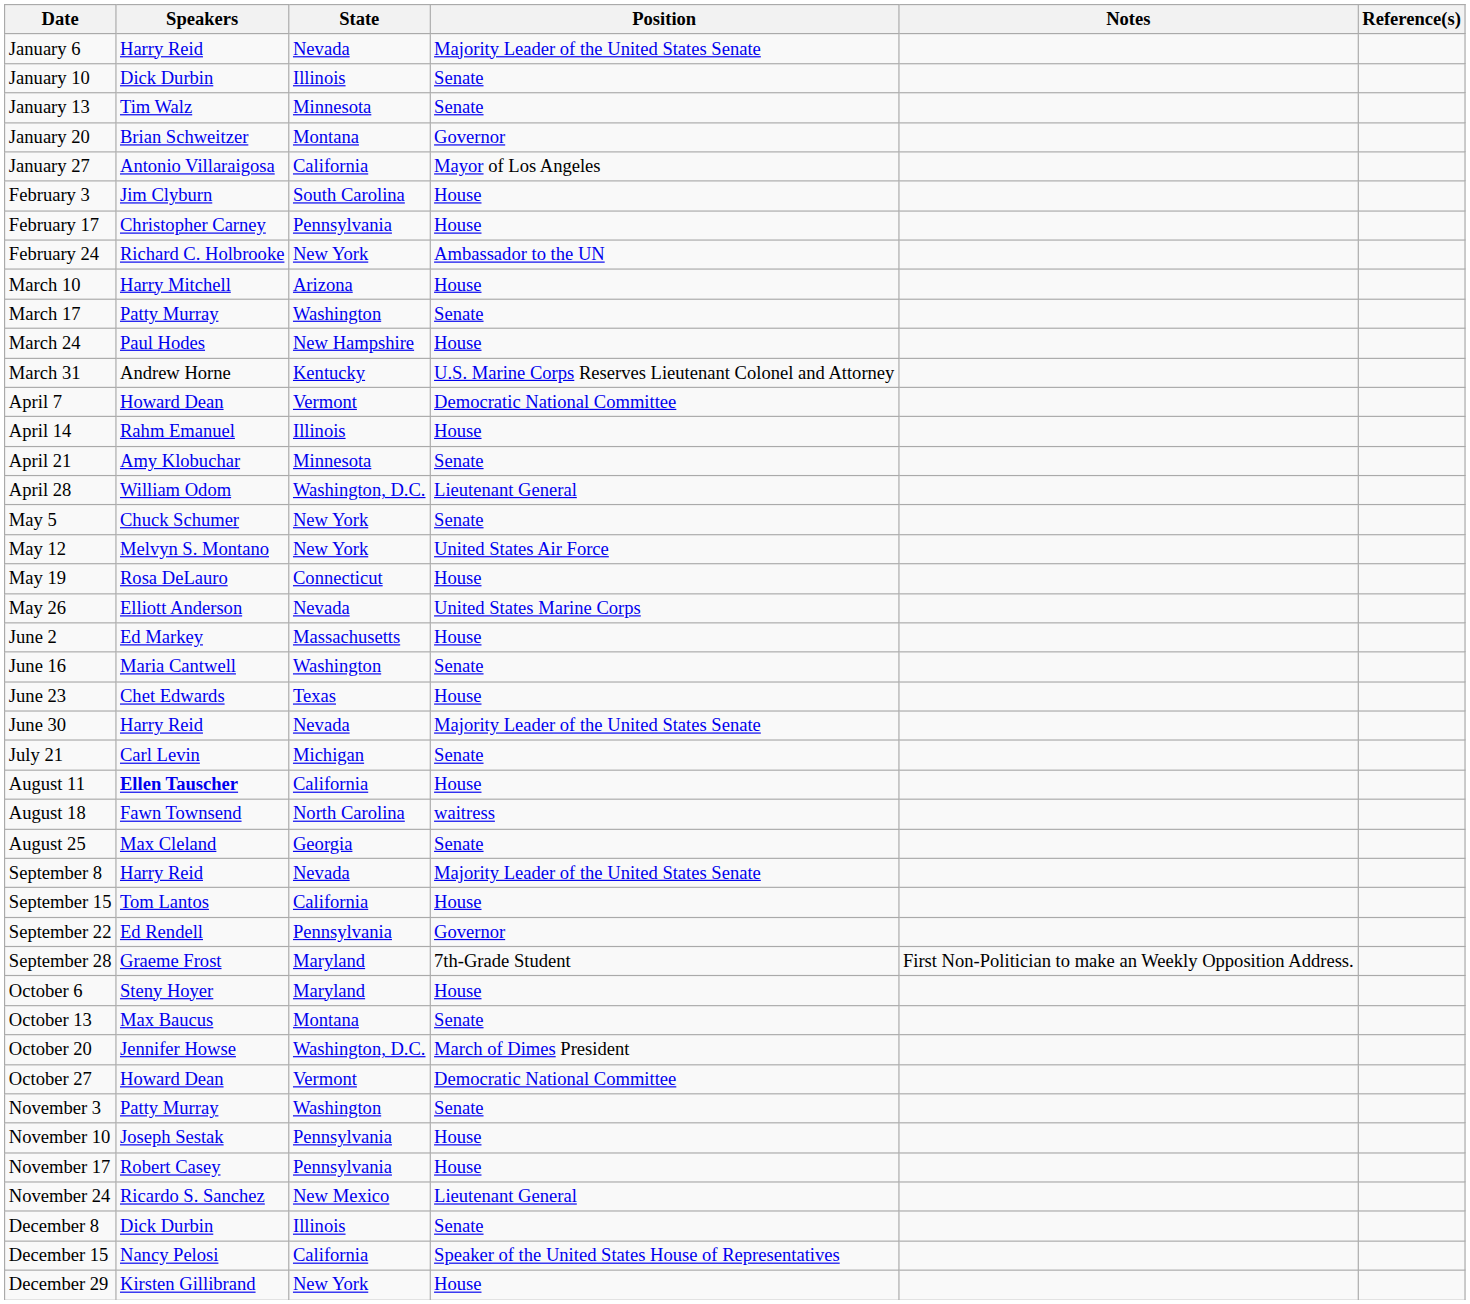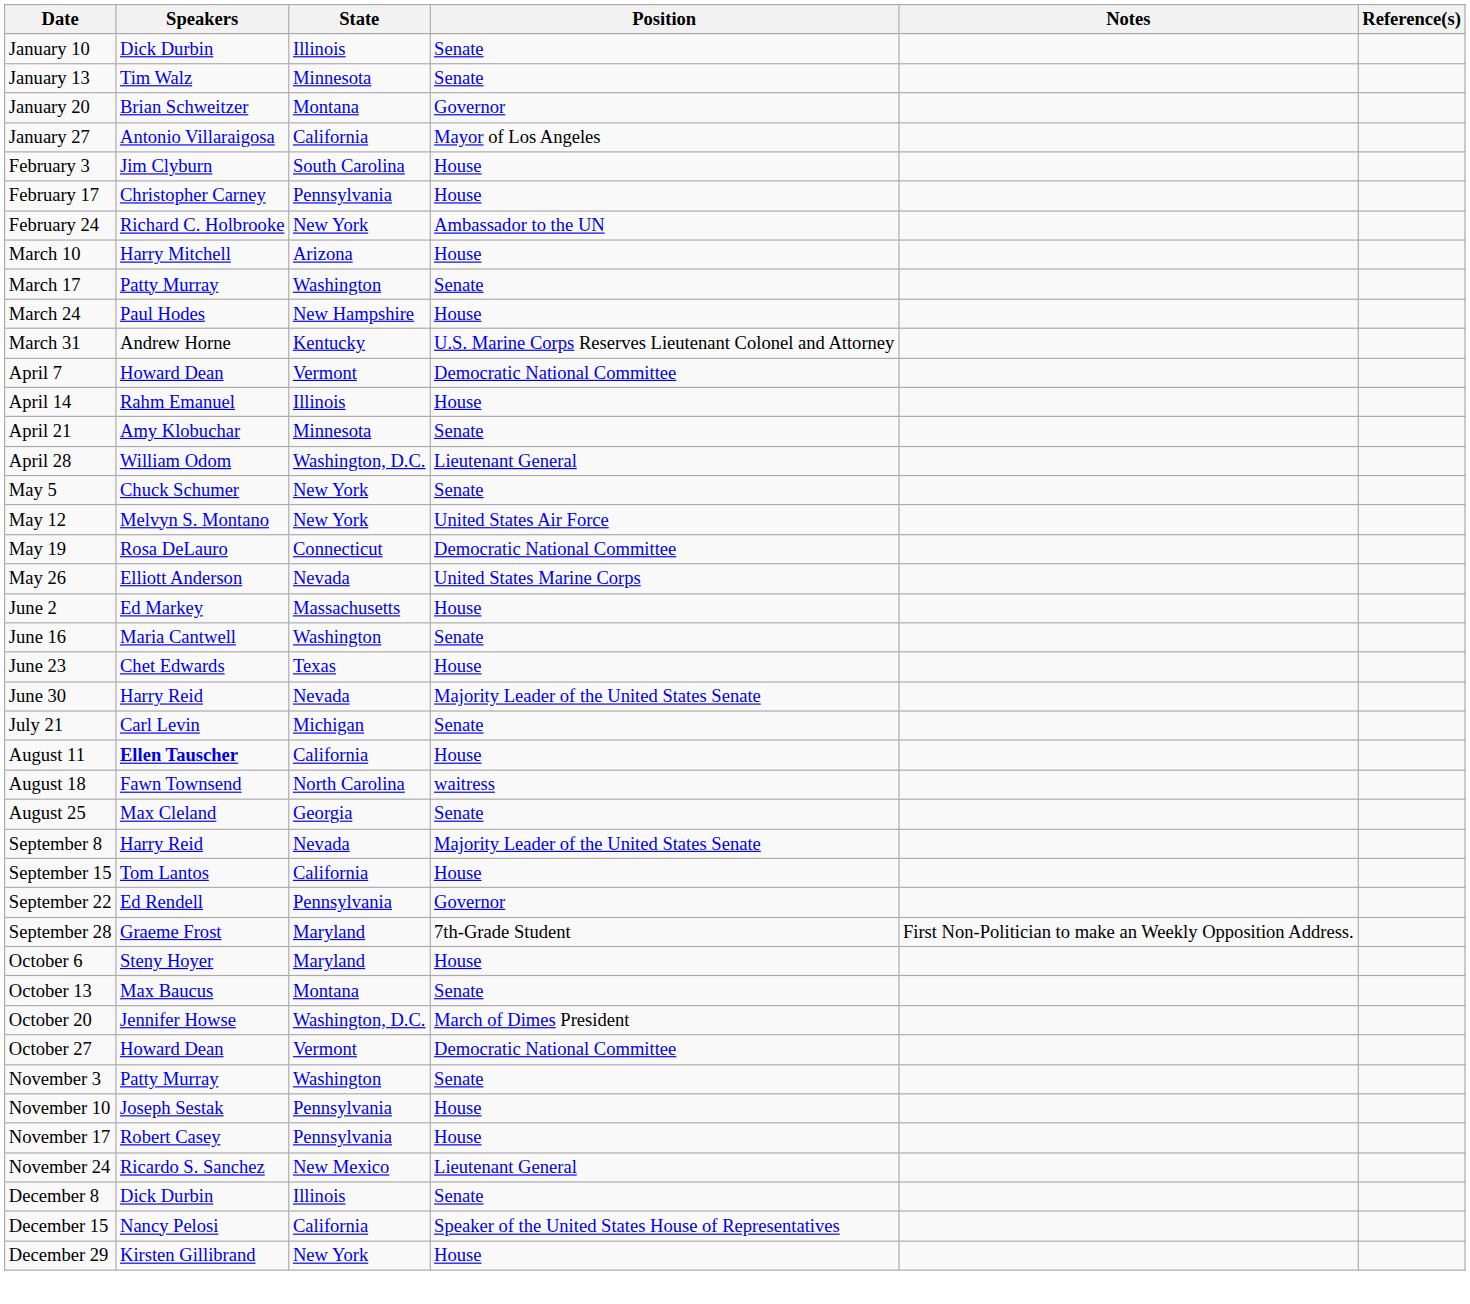 <table class="wikitable sortable mw-collapsible mw-collapsed">
 <tr>
 <th style="text-align: center;">Date</th>
 <th style="text-align: center;">Speakers</th>
 <th style="text-align: center;">State</th>
 <th style="text-align: center;">Position</th>
 <th style="text-align: center;">Notes</th>
 <th style="text-align: center;">Reference(s)</th>
-</tr>
-<tr>
-<td>January 6</td>
-<td><a href='#'>Harry Reid</a></td>
-<td><a href='#'>Nevada</a></td>
-<td><a href='#'>Majority Leader of the United States Senate</a></td>
-<td></td>
-<td></td>
 </tr>
 <tr>
 <td>January 10</td>
 <td><a href='#'>Dick Durbin</a></td>
 <td><a href='#'>Illinois</a></td>
 <td><a href='#'>Senate</a></td>
 <td></td>
 <td></td>
 </tr>
 <tr>
 <td>January 13</td>
 <td><a href='#'>Tim Walz</a></td>
 <td><a href='#'>Minnesota</a></td>
 <td><a href='#'>Senate</a></td>
 <td></td>
 <td></td>
 </tr>
 <tr>
 <td>January 20</td>
 <td><a href='#'>Brian Schweitzer</a></td>
 <td><a href='#'>Montana</a></td>
 <td><a href='#'>Governor</a></td>
 <td></td>
 <td></td>
 </tr>
 <tr>
 <td>January 27</td>
 <td><a href='#'>Antonio Villaraigosa</a></td>
 <td><a href='#'>California</a></td>
 <td><a href='#'>Mayor</a> of Los Angeles</td>
 <td></td>
 <td></td>
 </tr>
 <tr>
 <td>February 3</td>
 <td><a href='#'>Jim Clyburn</a></td>
 <td><a href='#'>South Carolina</a></td>
 <td><a href='#'>House</a></td>
 <td></td>
 <td></td>
 </tr>
 <tr>
 <td>February 17</td>
 <td><a href='#'>Christopher Carney</a></td>
 <td><a href='#'>Pennsylvania</a></td>
 <td><a href='#'>House</a></td>
 <td></td>
 <td></td>
 </tr>
 <tr>
 <td>February 24</td>
 <td><a href='#'>Richard C. Holbrooke</a></td>
 <td><a href='#'>New York</a></td>
 <td><a href='#'>Ambassador to the UN</a></td>
 <td></td>
 <td></td>
 </tr>
 <tr>
 <td>March 10</td>
 <td><a href='#'>Harry Mitchell</a></td>
 <td><a href='#'>Arizona</a></td>
 <td><a href='#'>House</a></td>
 <td></td>
 <td></td>
 </tr>
 <tr>
 <td>March 17</td>
 <td><a href='#'>Patty Murray</a></td>
 <td><a href='#'>Washington</a></td>
 <td><a href='#'>Senate</a></td>
 <td></td>
 <td></td>
 </tr>
 <tr>
 <td>March 24</td>
 <td><a href='#'>Paul Hodes</a></td>
 <td><a href='#'>New Hampshire</a></td>
 <td><a href='#'>House</a></td>
 <td></td>
 <td></td>
 </tr>
 <tr>
 <td>March 31</td>
 <td>Andrew Horne</td>
 <td><a href='#'>Kentucky</a></td>
 <td><a href='#'>U.S. Marine Corps</a> Reserves Lieutenant Colonel and Attorney</td>
 <td></td>
 <td></td>
 </tr>
 <tr>
 <td>April 7</td>
 <td><a href='#'>Howard Dean</a></td>
 <td><a href='#'>Vermont</a></td>
 <td><a href='#'>Democratic National Committee</a></td>
 <td></td>
 <td></td>
 </tr>
 <tr>
 <td>April 14</td>
 <td><a href='#'>Rahm Emanuel</a></td>
 <td><a href='#'>Illinois</a></td>
 <td><a href='#'>House</a></td>
 <td></td>
 <td></td>
 </tr>
 <tr>
 <td>April 21</td>
 <td><a href='#'>Amy Klobuchar</a></td>
 <td><a href='#'>Minnesota</a></td>
 <td><a href='#'>Senate</a></td>
 <td></td>
 <td></td>
 </tr>
 <tr>
 <td>April 28</td>
 <td><a href='#'>William Odom</a></td>
 <td><a href='#'>Washington, D.C.</a></td>
 <td><a href='#'>Lieutenant General</a></td>
 <td></td>
 <td></td>
 </tr>
 <tr>
 <td>May 5</td>
 <td><a href='#'>Chuck Schumer</a></td>
 <td><a href='#'>New York</a></td>
 <td><a href='#'>Senate</a></td>
 <td></td>
 <td></td>
 </tr>
 <tr>
 <td>May 12</td>
 <td><a href='#'>Melvyn S. Montano</a></td>
 <td><a href='#'>New York</a></td>
 <td><a href='#'>United States Air Force</a></td>
 <td></td>
 <td></td>
 </tr>
 <tr>
 <td>May 19</td>
 <td><a href='#'>Rosa DeLauro</a></td>
 <td><a href='#'>Connecticut</a></td>
-<td><a href='#'>House</a></td>
+<td><a href='#'>Democratic National Committee</a></td>
 <td></td>
 <td></td>
 </tr>
 <tr>
 <td>May 26</td>
 <td><a href='#'>Elliott Anderson</a></td>
 <td><a href='#'>Nevada</a></td>
 <td><a href='#'>United States Marine Corps</a></td>
 <td></td>
 <td></td>
 </tr>
 <tr>
 <td>June 2</td>
 <td><a href='#'>Ed Markey</a></td>
 <td><a href='#'>Massachusetts</a></td>
 <td><a href='#'>House</a></td>
 <td></td>
 <td></td>
 </tr>
 <tr>
 <td>June 16</td>
 <td><a href='#'>Maria Cantwell</a></td>
 <td><a href='#'>Washington</a></td>
 <td><a href='#'>Senate</a></td>
 <td></td>
 <td></td>
 </tr>
 <tr>
 <td>June 23</td>
 <td><a href='#'>Chet Edwards</a></td>
 <td><a href='#'>Texas</a></td>
 <td><a href='#'>House</a></td>
 <td></td>
 <td></td>
 </tr>
 <tr>
 <td>June 30</td>
 <td><a href='#'>Harry Reid</a></td>
 <td><a href='#'>Nevada</a></td>
 <td><a href='#'>Majority Leader of the United States Senate</a></td>
 <td></td>
 <td></td>
 </tr>
 <tr>
 <td>July 21</td>
 <td><a href='#'>Carl Levin</a></td>
 <td><a href='#'>Michigan</a></td>
 <td><a href='#'>Senate</a></td>
 <td></td>
 <td></td>
 </tr>
 <tr>
 <td>August 11</td>
 <td><strong><a href='#'>Ellen Tauscher</a></strong></td>
 <td><a href='#'>California</a></td>
 <td><a href='#'>House</a></td>
 <td></td>
 <td></td>
 </tr>
 <tr>
 <td>August 18</td>
 <td><a href='#'>Fawn Townsend</a></td>
 <td><a href='#'>North Carolina</a></td>
 <td><a href='#'>waitress</a></td>
 <td></td>
 <td></td>
 </tr>
 <tr>
 <td>August 25</td>
 <td><a href='#'>Max Cleland</a></td>
 <td><a href='#'>Georgia</a></td>
 <td><a href='#'>Senate</a></td>
 <td></td>
 <td></td>
 </tr>
 <tr>
 <td>September 8</td>
 <td><a href='#'>Harry Reid</a></td>
 <td><a href='#'>Nevada</a></td>
 <td><a href='#'>Majority Leader of the United States Senate</a></td>
 <td></td>
 <td></td>
 </tr>
 <tr>
 <td>September 15</td>
 <td><a href='#'>Tom Lantos</a></td>
 <td><a href='#'>California</a></td>
 <td><a href='#'>House</a></td>
 <td></td>
 <td></td>
 </tr>
 <tr>
 <td>September 22</td>
 <td><a href='#'>Ed Rendell</a></td>
 <td><a href='#'>Pennsylvania</a></td>
 <td><a href='#'>Governor</a></td>
 <td></td>
 <td></td>
 </tr>
 <tr>
 <td>September 28</td>
 <td><a href='#'>Graeme Frost</a></td>
 <td><a href='#'>Maryland</a></td>
 <td>7th-Grade Student</td>
 <td>First Non-Politician to make an Weekly Opposition Address.</td>
 <td></td>
 </tr>
 <tr>
 <td>October 6</td>
 <td><a href='#'>Steny Hoyer</a></td>
 <td><a href='#'>Maryland</a></td>
 <td><a href='#'>House</a></td>
 <td></td>
 <td></td>
 </tr>
 <tr>
 <td>October 13</td>
 <td><a href='#'>Max Baucus</a></td>
 <td><a href='#'>Montana</a></td>
 <td><a href='#'>Senate</a></td>
 <td></td>
 <td></td>
 </tr>
 <tr>
 <td>October 20</td>
 <td><a href='#'>Jennifer Howse</a></td>
 <td><a href='#'>Washington, D.C.</a></td>
 <td><a href='#'>March of Dimes</a> President</td>
 <td></td>
 <td></td>
 </tr>
 <tr>
 <td>October 27</td>
 <td><a href='#'>Howard Dean</a></td>
 <td><a href='#'>Vermont</a></td>
 <td><a href='#'>Democratic National Committee</a></td>
 <td></td>
 <td></td>
 </tr>
 <tr>
 <td>November 3</td>
 <td><a href='#'>Patty Murray</a></td>
 <td><a href='#'>Washington</a></td>
 <td><a href='#'>Senate</a></td>
 <td></td>
 <td></td>
 </tr>
 <tr>
 <td>November 10</td>
 <td><a href='#'>Joseph Sestak</a></td>
 <td><a href='#'>Pennsylvania</a></td>
 <td><a href='#'>House</a></td>
 <td></td>
 <td></td>
 </tr>
 <tr>
 <td>November 17</td>
 <td><a href='#'>Robert Casey</a></td>
 <td><a href='#'>Pennsylvania</a></td>
 <td><a href='#'>House</a></td>
 <td></td>
 <td></td>
 </tr>
 <tr>
 <td>November 24</td>
 <td><a href='#'>Ricardo S. Sanchez</a></td>
 <td><a href='#'>New Mexico</a></td>
 <td><a href='#'>Lieutenant General</a></td>
 <td></td>
 <td></td>
 </tr>
 <tr>
 <td>December 8</td>
 <td><a href='#'>Dick Durbin</a></td>
 <td><a href='#'>Illinois</a></td>
 <td><a href='#'>Senate</a></td>
 <td></td>
 <td></td>
 </tr>
 <tr>
 <td>December 15</td>
 <td><a href='#'>Nancy Pelosi</a></td>
 <td><a href='#'>California</a></td>
 <td><a href='#'>Speaker of the United States House of Representatives</a></td>
 <td></td>
 <td></td>
 </tr>
 <tr>
 <td>December 29</td>
 <td><a href='#'>Kirsten Gillibrand</a></td>
 <td><a href='#'>New York</a></td>
 <td><a href='#'>House</a></td>
 <td></td>
 <td></td>
 </tr>
 </table>
